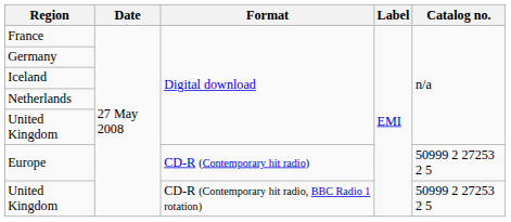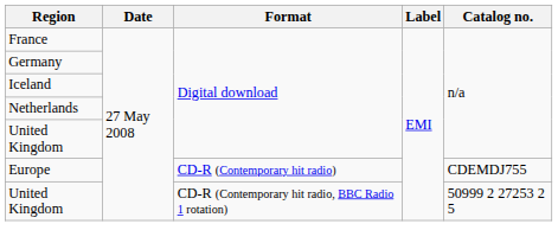 <table class="wikitable">
 <tr>
 <th>Region</th>
 <th>Date</th>
 <th>Format</th>
 <th>Label</th>
 <th>Catalog no.</th>
 </tr>
 <tr>
 <td>France</td>
 <td rowspan="7">27 May 2008</td>
 <td rowspan="5"><a href='#'>Digital download</a></td>
 <td rowspan="7"><a href='#'>EMI</a></td>
 <td rowspan="5">n/a</td>
 </tr>
 <tr>
 <td>Germany</td>
 </tr>
 <tr>
 <td>Iceland</td>
 </tr>
 <tr>
 <td>Netherlands</td>
 </tr>
 <tr>
 <td>United Kingdom</td>
 </tr>
 <tr>
 <td>Europe</td>
 <td><a href='#'>CD-R</a> <small>(<a href='#'>Contemporary hit radio</a>)</small></td>
-<td>50999 2 27253 2 5</td>
+<td>CDEMDJ755</td>
 </tr>
 <tr>
 <td>United Kingdom</td>
 <td>CD-R <small>(Contemporary hit radio, <a href='#'>BBC Radio 1</a> rotation)</small></td>
 <td>50999 2 27253 2 5</td>
 </tr>
 </table>
